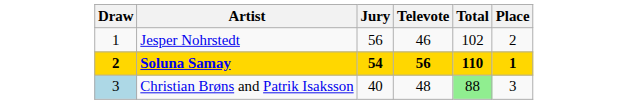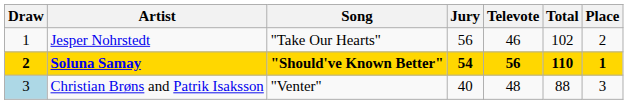 <table class="sortable wikitable" style="margin: 1em auto 1em auto; text-align:center">
 <tr>
 <th>Draw</th>
 <th>Artist</th>
+<th>Song</th>
 <th>Jury</th>
 <th>Televote</th>
 <th>Total</th>
 <th>Place</th>
 </tr>
 <tr>
 <td>1</td>
 <td align="left"><a href='#'>Jesper Nohrstedt</a></td>
+<td align="left">"Take Our Hearts"</td>
 <td>56</td>
 <td>46</td>
 <td>102</td>
 <td>2</td>
 </tr>
 <tr style="font-weight:bold;background:gold">
 <td>2</td>
 <td align="left"><a href='#'>Soluna Samay</a></td>
+<td align="left">"Should've Known Better"</td>
 <td>54</td>
 <td>56</td>
 <td>110</td>
 <td>1</td>
 </tr>
 <tr>
 <td style="background: lightblue;">3</td>
 <td align="left"><a href='#'>Christian Brøns</a> and <a href='#'>Patrik Isaksson</a></td>
+<td align="left">"Venter"</td>
 <td>40</td>
 <td>48</td>
-<td style="background: lightgreen;">88</td>
+<td>88</td>
 <td>3</td>
 </tr>
 </table>
